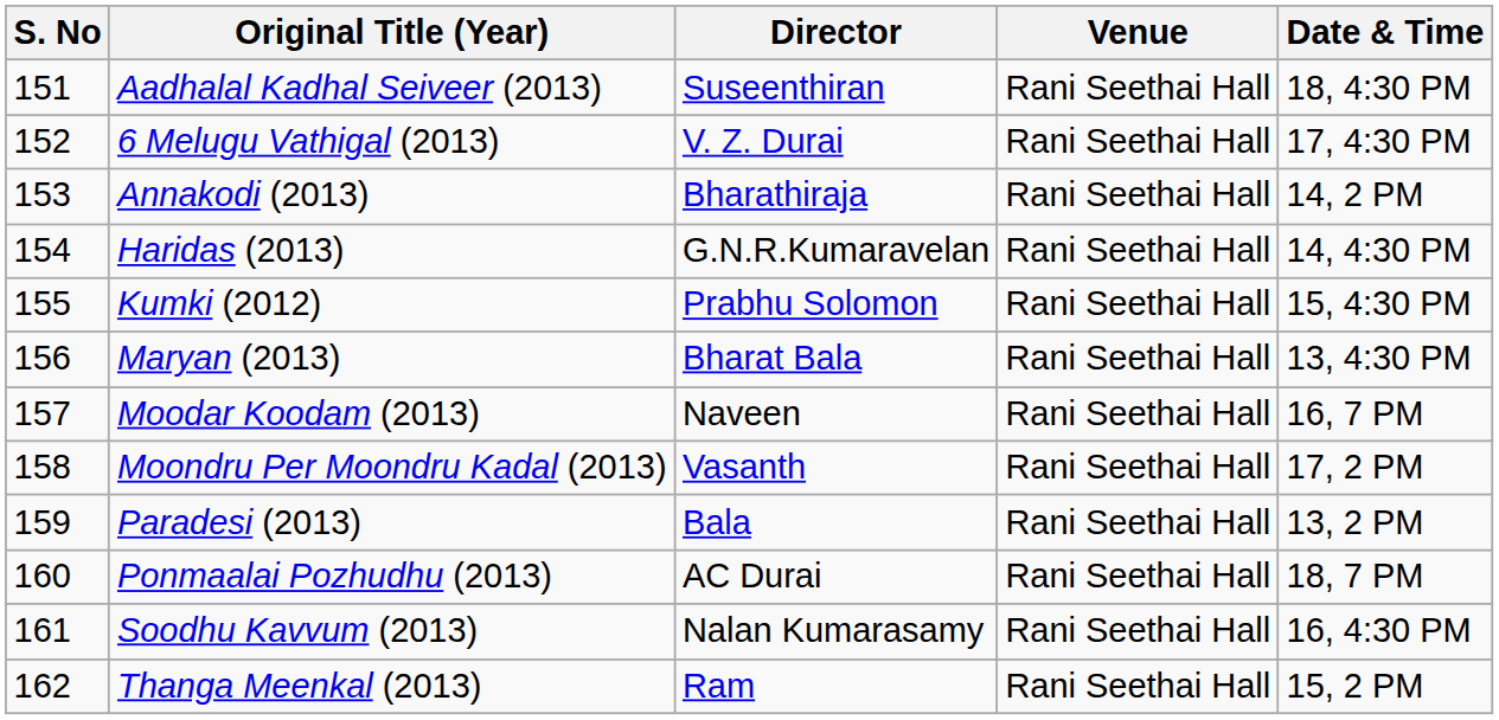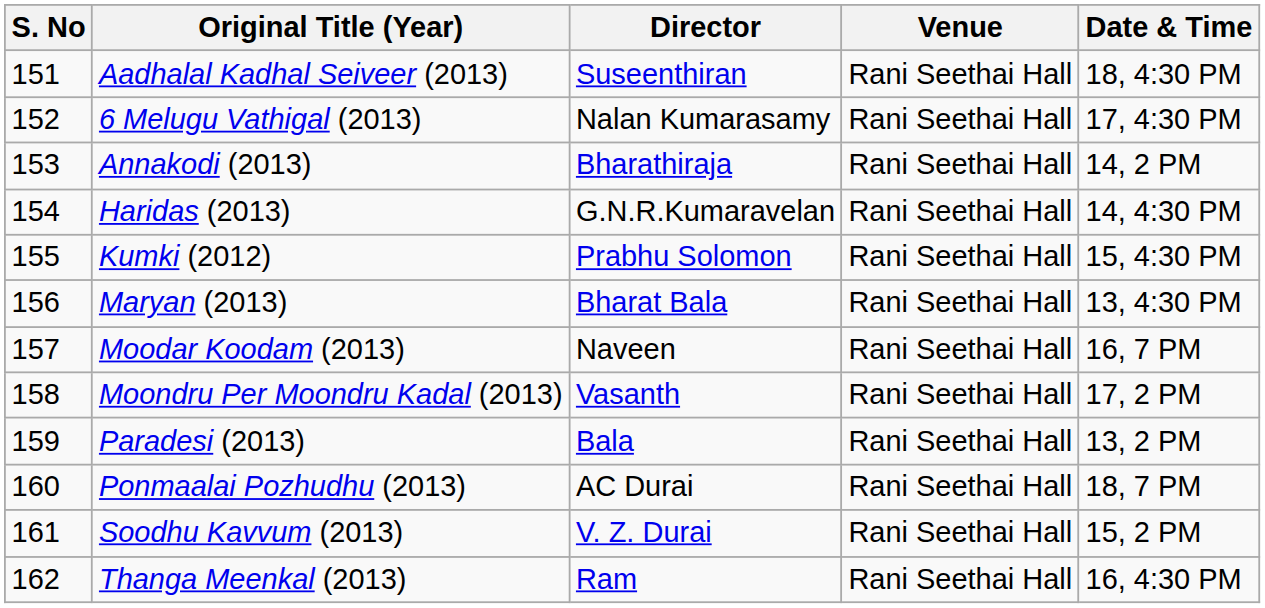 <table class="wikitable sortable">
 <tr>
 <th>S. No</th>
 <th>Original Title (Year)</th>
 <th>Director</th>
 <th>Venue</th>
 <th>Date & Time</th>
 </tr>
 <tr>
 <td>151</td>
 <td><em><a href='#'>Aadhalal Kadhal Seiveer</a></em> (2013)</td>
 <td><a href='#'>Suseenthiran</a></td>
 <td>Rani Seethai Hall</td>
 <td>18, 4:30 PM</td>
 </tr>
 <tr>
 <td>152</td>
 <td><em><a href='#'>6 Melugu Vathigal</a></em> (2013)</td>
-<td><a href='#'>V. Z. Durai</a></td>
+<td>Nalan Kumarasamy</td>
 <td>Rani Seethai Hall</td>
 <td>17, 4:30 PM</td>
 </tr>
 <tr>
 <td>153</td>
 <td><em><a href='#'>Annakodi</a></em> (2013)</td>
 <td><a href='#'>Bharathiraja</a></td>
 <td>Rani Seethai Hall</td>
 <td>14, 2 PM</td>
 </tr>
 <tr>
 <td>154</td>
 <td><em><a href='#'>Haridas</a></em> (2013)</td>
 <td>G.N.R.Kumaravelan</td>
 <td>Rani Seethai Hall</td>
 <td>14, 4:30 PM</td>
 </tr>
 <tr>
 <td>155</td>
 <td><em><a href='#'>Kumki</a></em> (2012)</td>
 <td><a href='#'>Prabhu Solomon</a></td>
 <td>Rani Seethai Hall</td>
 <td>15, 4:30 PM</td>
 </tr>
 <tr>
 <td>156</td>
 <td><em><a href='#'>Maryan</a></em> (2013)</td>
 <td><a href='#'>Bharat Bala</a></td>
 <td>Rani Seethai Hall</td>
 <td>13, 4:30 PM</td>
 </tr>
 <tr>
 <td>157</td>
 <td><em><a href='#'>Moodar Koodam</a></em> (2013)</td>
 <td>Naveen</td>
 <td>Rani Seethai Hall</td>
 <td>16, 7 PM</td>
 </tr>
 <tr>
 <td>158</td>
 <td><em><a href='#'>Moondru Per Moondru Kadal</a></em> (2013)</td>
 <td><a href='#'>Vasanth</a></td>
 <td>Rani Seethai Hall</td>
 <td>17, 2 PM</td>
 </tr>
 <tr>
 <td>159</td>
 <td><em><a href='#'>Paradesi</a></em> (2013)</td>
 <td><a href='#'>Bala</a></td>
 <td>Rani Seethai Hall</td>
 <td>13, 2 PM</td>
 </tr>
 <tr>
 <td>160</td>
 <td><em><a href='#'>Ponmaalai Pozhudhu</a></em> (2013)</td>
 <td>AC Durai</td>
 <td>Rani Seethai Hall</td>
 <td>18, 7 PM</td>
 </tr>
 <tr>
 <td>161</td>
 <td><em><a href='#'>Soodhu Kavvum</a></em> (2013)</td>
-<td>Nalan Kumarasamy</td>
+<td><a href='#'>V. Z. Durai</a></td>
 <td>Rani Seethai Hall</td>
-<td>16, 4:30 PM</td>
+<td>15, 2 PM</td>
 </tr>
 <tr>
 <td>162</td>
 <td><em><a href='#'>Thanga Meenkal</a></em> (2013)</td>
 <td><a href='#'>Ram</a></td>
 <td>Rani Seethai Hall</td>
-<td>15, 2 PM</td>
+<td>16, 4:30 PM</td>
 </tr>
 </table>
